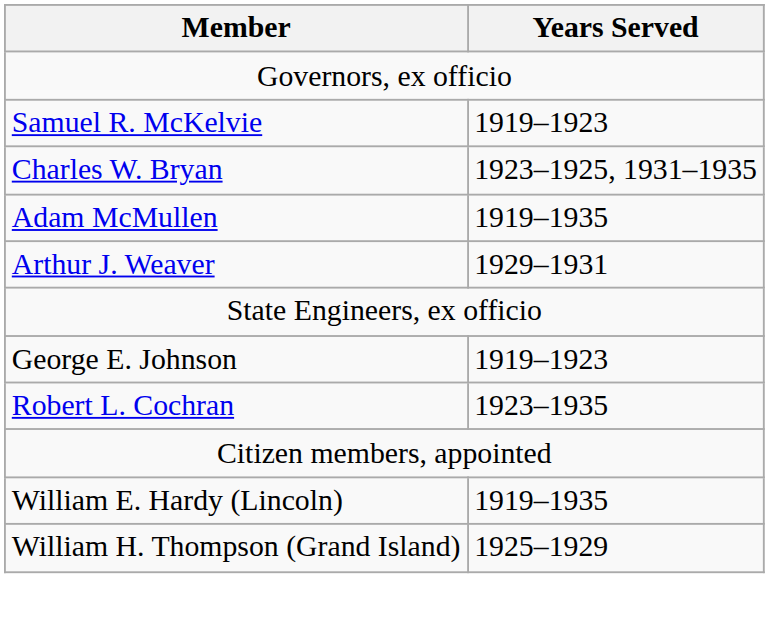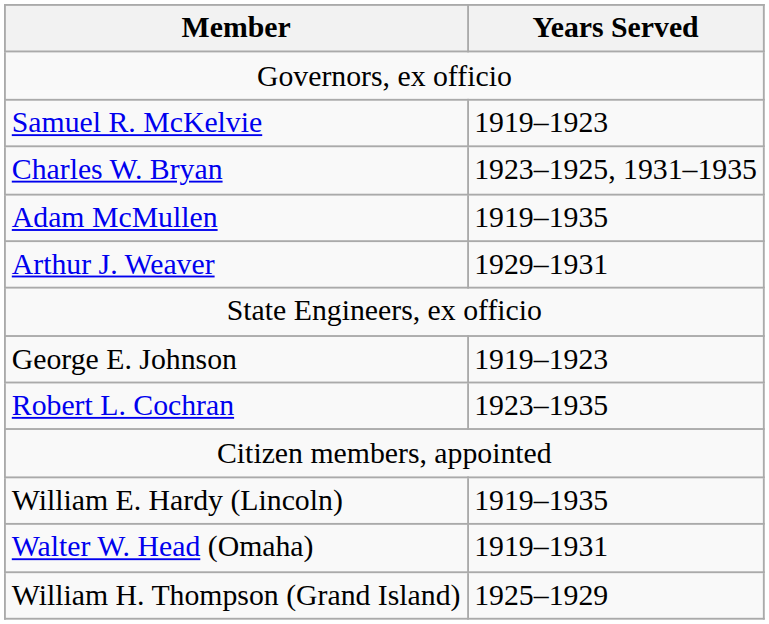 <table class="wikitable floatright">
 <tr>
 <th>Member</th>
 <th>Years Served</th>
 </tr>
 <tr>
 <td colspan=2 align=center>Governors, ex officio</td>
 </tr>
 <tr>
 <td><a href='#'>Samuel R. McKelvie</a></td>
 <td>1919–1923</td>
 </tr>
 <tr>
 <td><a href='#'>Charles W. Bryan</a></td>
 <td>1923–1925, 1931–1935</td>
 </tr>
 <tr>
 <td><a href='#'>Adam McMullen</a></td>
 <td>1919–1935</td>
 </tr>
 <tr>
 <td><a href='#'>Arthur J. Weaver</a></td>
 <td>1929–1931</td>
 </tr>
 <tr>
 <td colspan=2 align=center>State Engineers, ex officio</td>
 </tr>
 <tr>
 <td>George E. Johnson</td>
 <td>1919–1923</td>
 </tr>
 <tr>
 <td><a href='#'>Robert L. Cochran</a></td>
 <td>1923–1935</td>
 </tr>
 <tr>
 <td colspan=2 align=center>Citizen members, appointed</td>
 </tr>
 <tr>
 <td>William E. Hardy (Lincoln)</td>
 <td>1919–1935</td>
 </tr>
 <tr>
+<td><a href='#'>Walter W. Head</a> (Omaha)</td>
+<td>1919–1931</td>
+</tr>
+<tr>
 <td>William H. Thompson (Grand Island)</td>
 <td>1925–1929</td>
 </tr>
 </table>
